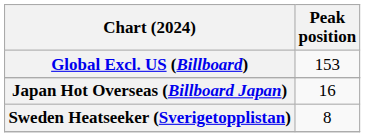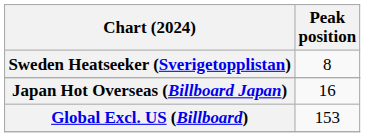 <table class="wikitable sortable plainrowheaders" style="text-align:center">
 <tr>
 <th scope="col">Chart (2024)</th>
 <th scope="col">Peak<br>position</th>
 </tr>
 <tr>
-<th scope="row"><a href='#'>Global Excl. US</a> (<em><a href='#'>Billboard</a></em>)</th>
-<td>153</td>
+<th scope="row">Sweden Heatseeker (<a href='#'>Sverigetopplistan</a>)</th>
+<td>8</td>
 </tr>
 <tr>
 </tr>
 <tr>
 <th scope="row">Japan Hot Overseas (<em><a href='#'>Billboard Japan</a></em>)</th>
 <td>16</td>
 </tr>
 <tr>
-<th scope="row">Sweden Heatseeker (<a href='#'>Sverigetopplistan</a>)</th>
-<td>8</td>
+<th scope="row"><a href='#'>Global Excl. US</a> (<em><a href='#'>Billboard</a></em>)</th>
+<td>153</td>
 </tr>
 <tr>
 </tr>
 </table>
